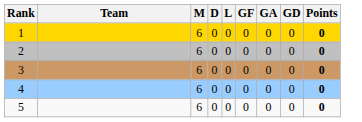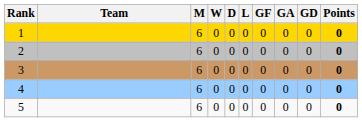 <table class="wikitable sortable" style="text-align:center">
 <tr>
 <th>Rank</th>
 <th width=200>Team</th>
 <th>M</th>
+<th>W</th>
 <th>D</th>
 <th>L</th>
 <th>GF</th>
 <th>GA</th>
 <th>GD</th>
 <th>Points</th>
 </tr>
 <tr bgcolor=gold>
 <td>1</td>
 <td align=left></td>
 <td>6</td>
 <td>0</td>
 <td>0</td>
 <td>0</td>
 <td>0</td>
 <td>0</td>
+<td>0</td>
 <td><strong>0</strong></td>
 </tr>
 <tr bgcolor=silver>
 <td>2</td>
 <td align=left></td>
 <td>6</td>
+<td>0</td>
 <td>0</td>
 <td>0</td>
 <td>0</td>
 <td>0</td>
 <td>0</td>
 <td><strong>0</strong></td>
 </tr>
 <tr bgcolor=#cc9966>
 <td>3</td>
 <td align=left></td>
 <td>6</td>
 <td>0</td>
 <td>0</td>
 <td>0</td>
 <td>0</td>
 <td>0</td>
+<td>0</td>
 <td><strong>0</strong></td>
 </tr>
 <tr bgcolor=#9acdff>
 <td>4</td>
 <td align=left></td>
 <td>6</td>
+<td>0</td>
 <td>0</td>
 <td>0</td>
 <td>0</td>
 <td>0</td>
 <td>0</td>
 <td><strong>0</strong></td>
 </tr>
 <tr>
 <td>5</td>
 <td align=left></td>
 <td>6</td>
 <td>0</td>
 <td>0</td>
 <td>0</td>
 <td>0</td>
 <td>0</td>
+<td>0</td>
 <td><strong>0</strong></td>
 </tr>
 </table>
